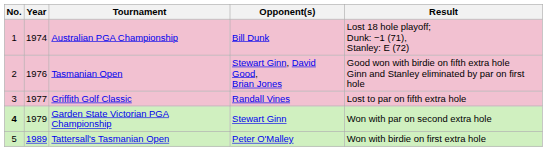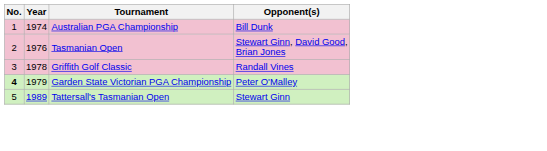 <table class="wikitable" style="font-size:95%;">
 <tr>
 <th>No.</th>
 <th>Year</th>
 <th>Tournament</th>
 <th>Opponent(s)</th>
-<th>Result</th>
 </tr>
 <tr style="background:#F2C1D1;">
 <td align=center>1</td>
 <td>1974</td>
 <td><a href='#'>Australian PGA Championship</a></td>
 <td> <a href='#'>Bill Dunk</a></td>
-<td>Lost 18 hole playoff;<br>Dunk: −1 (71),<br>Stanley: E (72)</td>
 </tr>
 <tr style="background:#F2C1D1;">
 <td align=center>2</td>
 <td>1976</td>
 <td><a href='#'>Tasmanian Open</a></td>
 <td> <a href='#'>Stewart Ginn</a>,  <a href='#'>David Good</a>,<br> <a href='#'>Brian Jones</a></td>
-<td>Good won with birdie on fifth extra hole<br>Ginn and Stanley eliminated by par on first hole</td>
 </tr>
 <tr style="background:#F2C1D1;">
 <td align=center>3</td>
-<td>1977</td>
+<td>1978</td>
 <td><a href='#'>Griffith Golf Classic</a></td>
 <td> <a href='#'>Randall Vines</a></td>
-<td>Lost to par on fifth extra hole</td>
 </tr>
 <tr style="background:#D0F0C0;">
 <td align=center><strong>4</strong></td>
 <td>1979</td>
 <td><a href='#'>Garden State Victorian PGA Championship</a></td>
-<td> <a href='#'>Stewart Ginn</a></td>
-<td>Won with par on second extra hole</td>
+<td> <a href='#'>Peter O'Malley</a></td>
 </tr>
 <tr style="background:#D0F0C0;">
 <td align=center>5</td>
 <td><a href='#'>1989</a></td>
 <td><a href='#'>Tattersall's Tasmanian Open</a></td>
-<td> <a href='#'>Peter O'Malley</a></td>
-<td>Won with birdie on first extra hole</td>
+<td> <a href='#'>Stewart Ginn</a></td>
 </tr>
 </table>
